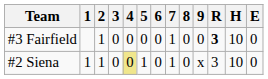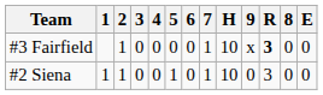 <table class="wikitable">
 <tr>
 <th>Team</th>
 <th>1</th>
 <th>2</th>
 <th>3</th>
 <th>4</th>
 <th>5</th>
 <th>6</th>
 <th>7</th>
-<th>8</th>
+<th>H</th>
 <th>9</th>
 <th>R</th>
-<th>H</th>
+<th>8</th>
 <th>E</th>
 </tr>
 <tr>
 <td>#3 Fairfield</td>
 <td></td>
 <td>1</td>
 <td>0</td>
 <td>0</td>
 <td>0</td>
 <td>0</td>
 <td>1</td>
+<td>10</td>
+<td>x</td>
+<td><strong>3</strong></td>
 <td>0</td>
-<td>0</td>
-<td><strong>3</strong></td>
-<td>10</td>
 <td>0</td>
 </tr>
 <tr>
 <td>#2 Siena</td>
 <td>1</td>
 <td>1</td>
 <td>0</td>
-<td style="background: khaki;">0</td>
+<td>0</td>
 <td>1</td>
 <td>0</td>
 <td>1</td>
+<td>10</td>
 <td>0</td>
-<td>x</td>
 <td>3</td>
-<td>10</td>
+<td>0</td>
 <td>0</td>
 </tr>
 </table>
